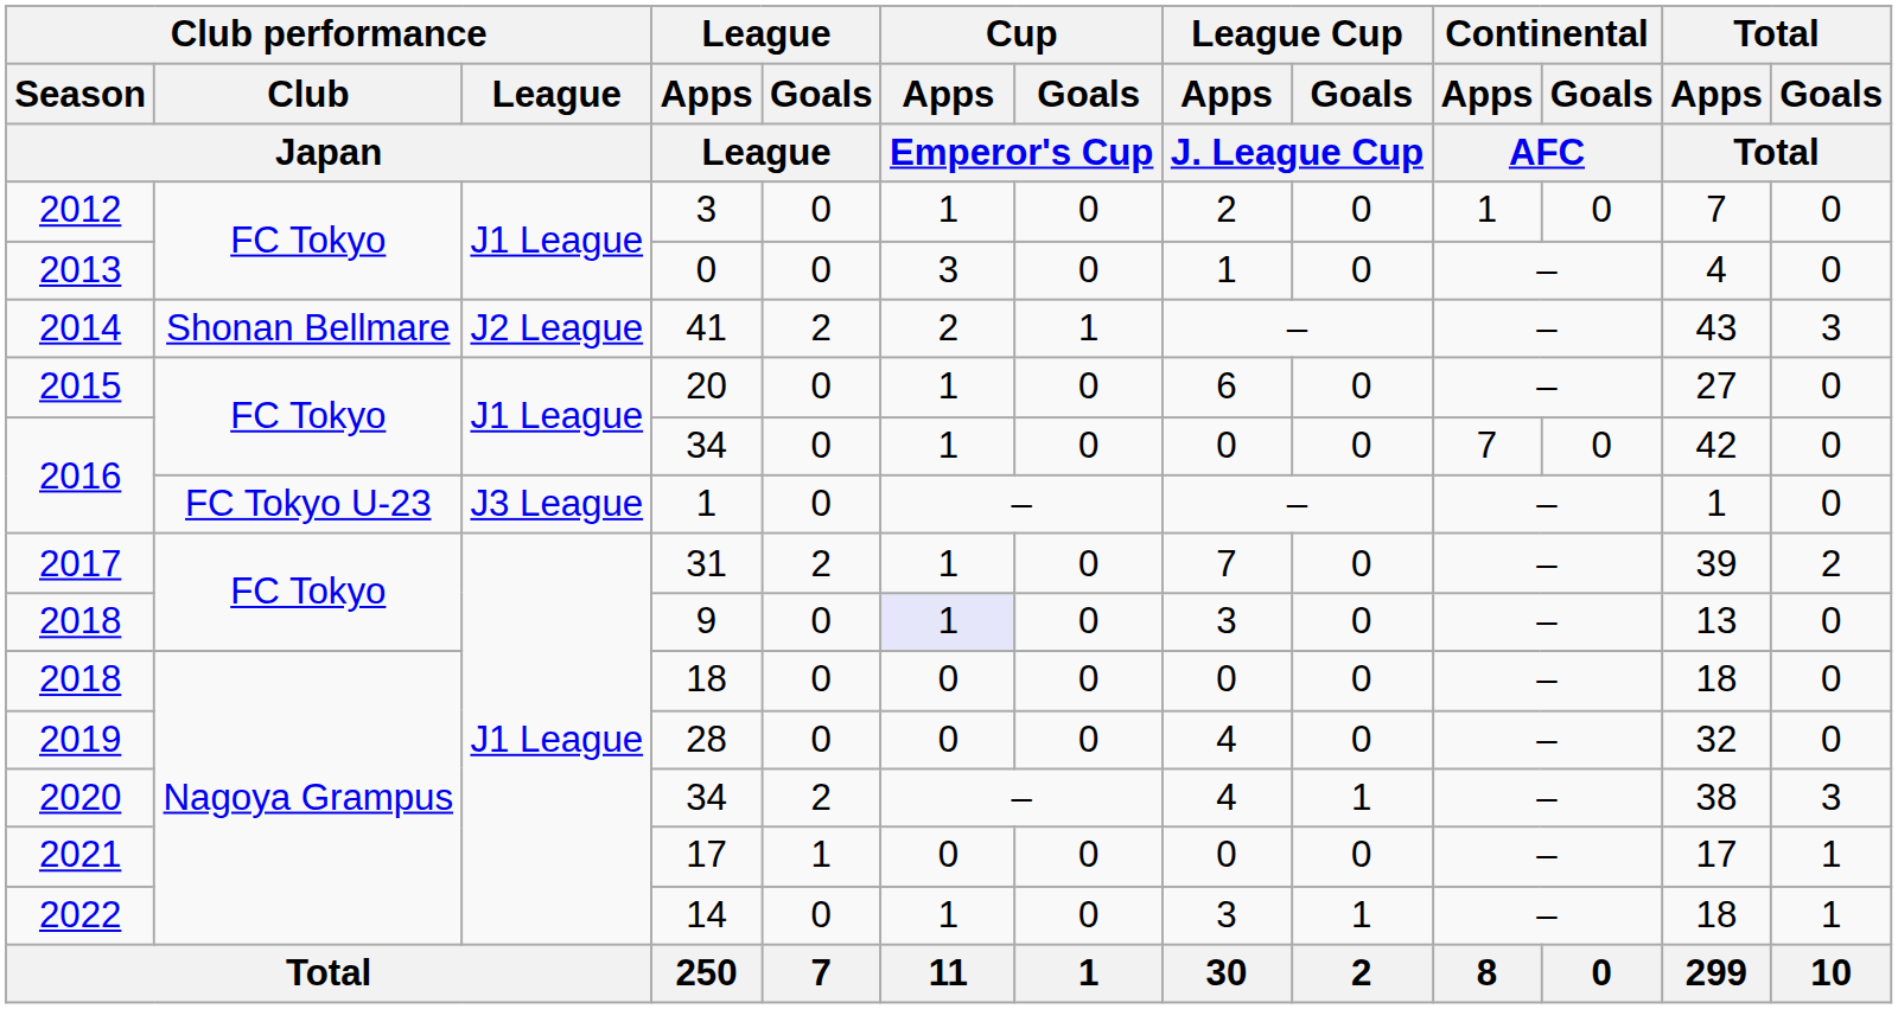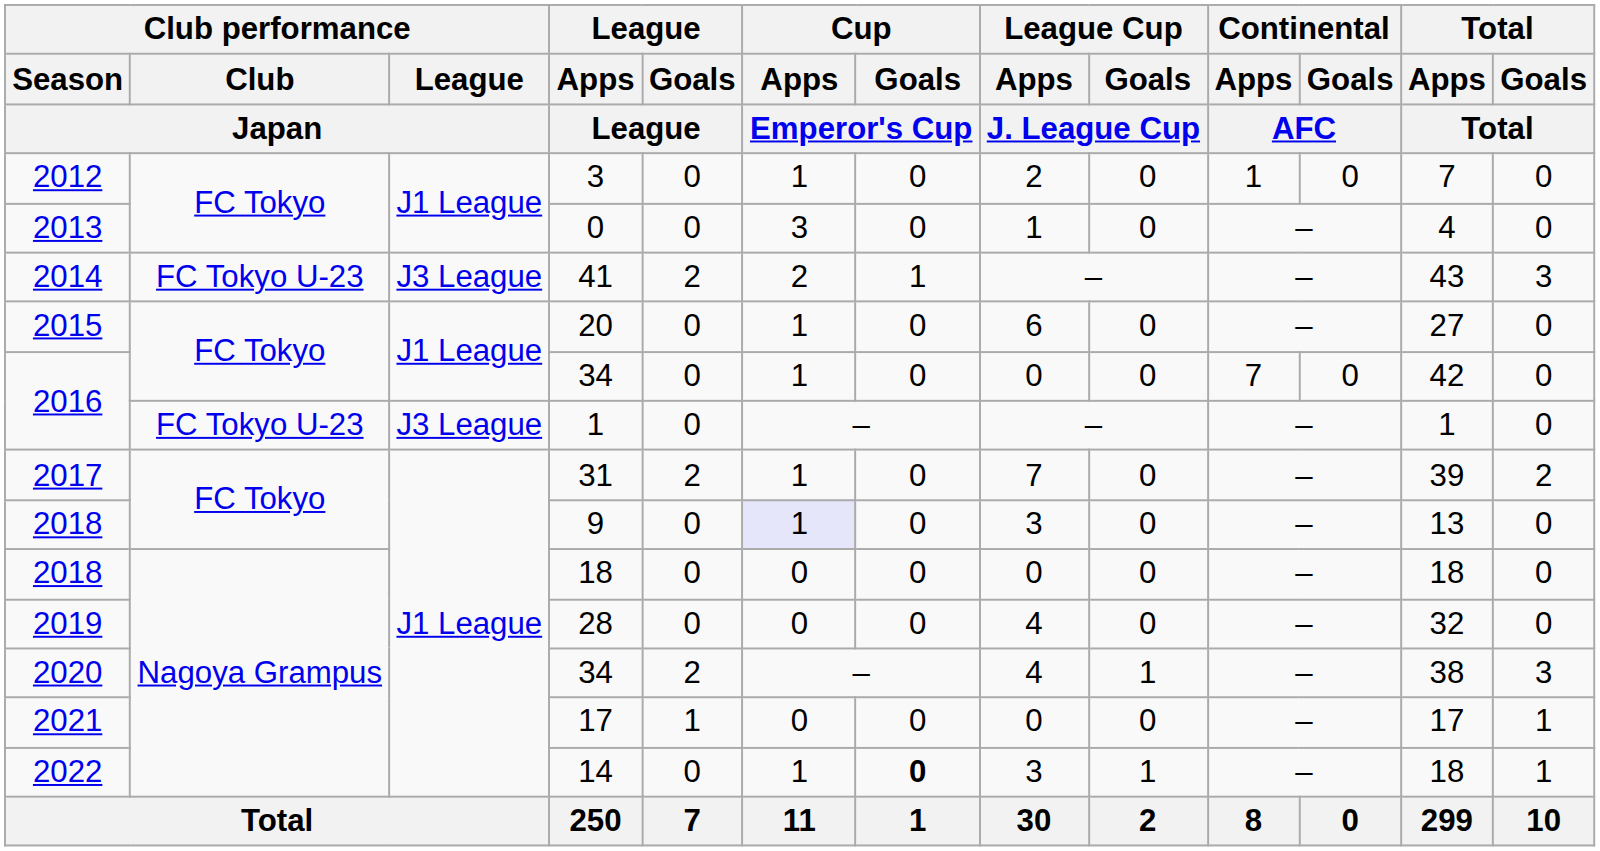 <table class="wikitable" style="text-align:center;">
 <tr>
 <th colspan=3>Club performance</th>
 <th colspan=2>League</th>
 <th colspan=2>Cup</th>
 <th colspan=2>League Cup</th>
 <th colspan=2>Continental</th>
 <th colspan=2>Total</th>
 </tr>
 <tr>
 <th>Season</th>
 <th>Club</th>
 <th>League</th>
 <th>Apps</th>
 <th>Goals</th>
 <th>Apps</th>
 <th>Goals</th>
 <th>Apps</th>
 <th>Goals</th>
 <th>Apps</th>
 <th>Goals</th>
 <th>Apps</th>
 <th>Goals</th>
 </tr>
 <tr>
 <th colspan=3>Japan</th>
 <th colspan=2>League</th>
 <th colspan=2><a href='#'>Emperor's Cup</a></th>
 <th colspan=2><a href='#'>J. League Cup</a></th>
 <th colspan=2><a href='#'>AFC</a></th>
 <th colspan=2>Total</th>
 </tr>
 <tr>
 <td><a href='#'>2012</a></td>
 <td rowspan="2"><a href='#'>FC Tokyo</a></td>
 <td rowspan="2"><a href='#'>J1 League</a></td>
 <td>3</td>
 <td>0</td>
 <td>1</td>
 <td>0</td>
 <td>2</td>
 <td>0</td>
 <td>1</td>
 <td>0</td>
 <td>7</td>
 <td>0</td>
 </tr>
 <tr>
 <td><a href='#'>2013</a></td>
 <td>0</td>
 <td>0</td>
 <td>3</td>
 <td>0</td>
 <td>1</td>
 <td>0</td>
 <td colspan="2">–</td>
 <td>4</td>
 <td>0</td>
 </tr>
 <tr>
 <td><a href='#'>2014</a></td>
-<td><a href='#'>Shonan Bellmare</a></td>
-<td><a href='#'>J2 League</a></td>
+<td><a href='#'>FC Tokyo U-23</a></td>
+<td><a href='#'>J3 League</a></td>
 <td>41</td>
 <td>2</td>
 <td>2</td>
 <td>1</td>
 <td colspan="2">–</td>
 <td colspan="2">–</td>
 <td>43</td>
 <td>3</td>
 </tr>
 <tr>
 <td><a href='#'>2015</a></td>
 <td rowspan="2"><a href='#'>FC Tokyo</a></td>
 <td rowspan="2"><a href='#'>J1 League</a></td>
 <td>20</td>
 <td>0</td>
 <td>1</td>
 <td>0</td>
 <td>6</td>
 <td>0</td>
 <td colspan="2">–</td>
 <td>27</td>
 <td>0</td>
 </tr>
 <tr>
 <td rowspan="2"><a href='#'>2016</a></td>
 <td>34</td>
 <td>0</td>
 <td>1</td>
 <td>0</td>
 <td>0</td>
 <td>0</td>
 <td>7</td>
 <td>0</td>
 <td>42</td>
 <td>0</td>
 </tr>
 <tr>
 <td><a href='#'>FC Tokyo U-23</a></td>
 <td><a href='#'>J3 League</a></td>
 <td>1</td>
 <td>0</td>
 <td colspan="2">–</td>
 <td colspan="2">–</td>
 <td colspan="2">–</td>
 <td>1</td>
 <td>0</td>
 </tr>
 <tr>
 <td><a href='#'>2017</a></td>
 <td rowspan="2"><a href='#'>FC Tokyo</a></td>
 <td rowspan="7"><a href='#'>J1 League</a></td>
 <td>31</td>
 <td>2</td>
 <td>1</td>
 <td>0</td>
 <td>7</td>
 <td>0</td>
 <td colspan="2">–</td>
 <td>39</td>
 <td>2</td>
 </tr>
 <tr>
 <td><a href='#'>2018</a></td>
 <td>9</td>
 <td>0</td>
 <td style="background: lavender;">1</td>
 <td>0</td>
 <td>3</td>
 <td>0</td>
 <td colspan="2">–</td>
 <td>13</td>
 <td>0</td>
 </tr>
 <tr>
 <td><a href='#'>2018</a></td>
 <td rowspan="5"><a href='#'>Nagoya Grampus</a></td>
 <td>18</td>
 <td>0</td>
 <td>0</td>
 <td>0</td>
 <td>0</td>
 <td>0</td>
 <td colspan="2">–</td>
 <td>18</td>
 <td>0</td>
 </tr>
 <tr>
 <td><a href='#'>2019</a></td>
 <td>28</td>
 <td>0</td>
 <td>0</td>
 <td>0</td>
 <td>4</td>
 <td>0</td>
 <td colspan="2">–</td>
 <td>32</td>
 <td>0</td>
 </tr>
 <tr>
 <td><a href='#'>2020</a></td>
 <td>34</td>
 <td>2</td>
 <td colspan="2">–</td>
 <td>4</td>
 <td>1</td>
 <td colspan="2">–</td>
 <td>38</td>
 <td>3</td>
 </tr>
 <tr>
 <td><a href='#'>2021</a></td>
 <td>17</td>
 <td>1</td>
 <td>0</td>
 <td>0</td>
 <td>0</td>
 <td>0</td>
 <td colspan="2">–</td>
 <td>17</td>
 <td>1</td>
 </tr>
 <tr>
 <td><a href='#'>2022</a></td>
 <td>14</td>
 <td>0</td>
 <td>1</td>
-<td>0</td>
+<td><strong>0</strong></td>
 <td>3</td>
 <td>1</td>
 <td colspan="2">–</td>
 <td>18</td>
 <td>1</td>
 </tr>
 <tr>
 <th colspan="3">Total</th>
 <th>250</th>
 <th>7</th>
 <th>11</th>
 <th>1</th>
 <th>30</th>
 <th>2</th>
 <th>8</th>
 <th>0</th>
 <th>299</th>
 <th>10</th>
 </tr>
 </table>
